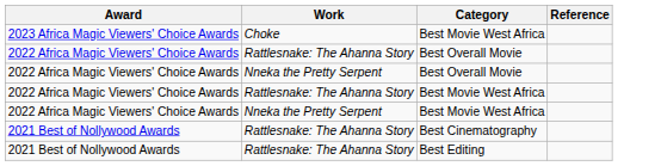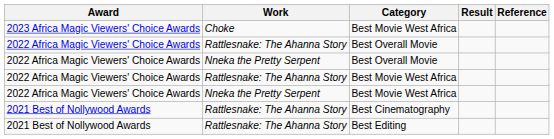 <table class="wikitable">
 <tr>
 <th>Award</th>
 <th>Work</th>
 <th>Category</th>
+<th>Result</th>
 <th>Reference</th>
 </tr>
 <tr>
 <td><a href='#'>2023 Africa Magic Viewers' Choice Awards</a></td>
 <td><em>Choke</em></td>
 <td>Best Movie West Africa</td>
 <td></td>
+<td></td>
 </tr>
 <tr>
 <td><a href='#'>2022 Africa Magic Viewers' Choice Awards</a></td>
 <td><em>Rattlesnake: The Ahanna Story</em></td>
 <td>Best Overall Movie</td>
+<td></td>
 <td></td>
 </tr>
 <tr>
 <td>2022 Africa Magic Viewers' Choice Awards</td>
 <td><em>Nneka the Pretty Serpent</em></td>
 <td>Best Overall Movie</td>
 <td></td>
+<td></td>
 </tr>
 <tr>
 <td>2022 Africa Magic Viewers' Choice Awards</td>
 <td><em>Rattlesnake: The Ahanna Story</em></td>
 <td>Best Movie West Africa</td>
+<td></td>
 <td></td>
 </tr>
 <tr>
 <td>2022 Africa Magic Viewers' Choice Awards</td>
 <td><em>Nneka the Pretty Serpent</em></td>
 <td>Best Movie West Africa</td>
 <td></td>
+<td></td>
 </tr>
 <tr>
 <td><a href='#'>2021 Best of Nollywood Awards</a></td>
 <td><em>Rattlesnake: The Ahanna Story</em></td>
 <td>Best Cinematography</td>
+<td></td>
 <td></td>
 </tr>
 <tr>
 <td>2021 Best of Nollywood Awards</td>
 <td><em>Rattlesnake: The Ahanna Story</em></td>
 <td>Best Editing</td>
 <td></td>
+<td></td>
 </tr>
 </table>
